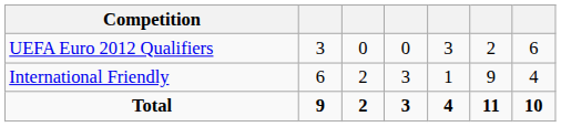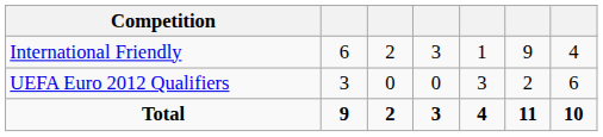 <table class="wikitable" style="text-align: center;">
 <tr>
 <th width=250>Competition</th>
 <th width=30></th>
 <th width=30></th>
 <th width=30></th>
 <th width=30></th>
 <th width=30></th>
 <th width=30></th>
 </tr>
 <tr>
+<td align="left"><a href='#'>International Friendly</a></td>
+<td>6</td>
+<td>2</td>
+<td>3</td>
+<td>1</td>
+<td>9</td>
+<td>4</td>
+</tr>
+<tr>
 <td align="left"><a href='#'>UEFA Euro 2012 Qualifiers</a></td>
 <td>3</td>
 <td>0</td>
 <td>0</td>
 <td>3</td>
 <td>2</td>
 <td>6</td>
-</tr>
-<tr>
-<td align="left"><a href='#'>International Friendly</a></td>
-<td>6</td>
-<td>2</td>
-<td>3</td>
-<td>1</td>
-<td>9</td>
-<td>4</td>
 </tr>
 <tr>
 <td><strong>Total</strong></td>
 <td><strong>9</strong></td>
 <td><strong>2</strong></td>
 <td><strong>3</strong></td>
 <td><strong>4</strong></td>
 <td><strong>11</strong></td>
 <td><strong>10</strong></td>
 </tr>
 </table>
